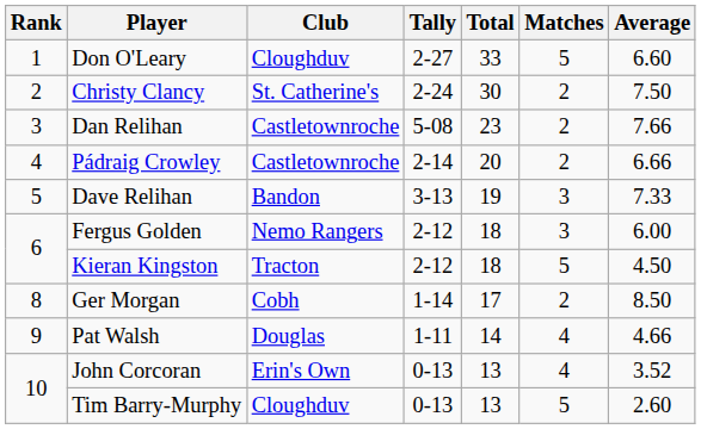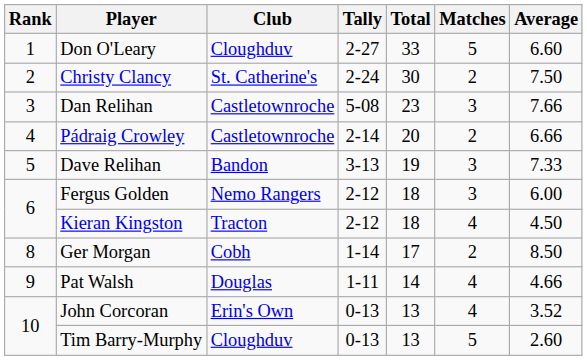 <table class="wikitable">
 <tr>
 <th>Rank</th>
 <th>Player</th>
 <th>Club</th>
 <th>Tally</th>
 <th>Total</th>
 <th>Matches</th>
 <th>Average</th>
 </tr>
 <tr>
 <td rowspan="1" style="text-align:center;">1</td>
 <td>Don O'Leary</td>
 <td><a href='#'>Cloughduv</a></td>
 <td align=center>2-27</td>
 <td align=center>33</td>
 <td align=center>5</td>
 <td align=center>6.60</td>
 </tr>
 <tr>
 <td rowspan="1" style="text-align:center;">2</td>
 <td><a href='#'>Christy Clancy</a></td>
 <td><a href='#'>St. Catherine's</a></td>
 <td align=center>2-24</td>
 <td align=center>30</td>
 <td align=center>2</td>
 <td align=center>7.50</td>
 </tr>
 <tr>
 <td rowspan="1" style="text-align:center;">3</td>
 <td>Dan Relihan</td>
 <td><a href='#'>Castletownroche</a></td>
 <td align=center>5-08</td>
 <td align=center>23</td>
-<td align=center>2</td>
+<td align=center>3</td>
 <td align=center>7.66</td>
 </tr>
 <tr>
 <td rowspan="1" style="text-align:center;">4</td>
 <td><a href='#'>Pádraig Crowley</a></td>
 <td><a href='#'>Castletownroche</a></td>
 <td align=center>2-14</td>
 <td align=center>20</td>
 <td align=center>2</td>
 <td align=center>6.66</td>
 </tr>
 <tr>
 <td rowspan="1" style="text-align:center;">5</td>
 <td>Dave Relihan</td>
 <td><a href='#'>Bandon</a></td>
 <td align=center>3-13</td>
 <td align=center>19</td>
 <td align=center>3</td>
 <td align=center>7.33</td>
 </tr>
 <tr>
 <td rowspan="2" style="text-align:center;">6</td>
 <td>Fergus Golden</td>
 <td><a href='#'>Nemo Rangers</a></td>
 <td align=center>2-12</td>
 <td align=center>18</td>
 <td align=center>3</td>
 <td align=center>6.00</td>
 </tr>
 <tr>
 <td><a href='#'>Kieran Kingston</a></td>
 <td><a href='#'>Tracton</a></td>
 <td align=center>2-12</td>
 <td align=center>18</td>
-<td align=center>5</td>
+<td align=center>4</td>
 <td align=center>4.50</td>
 </tr>
 <tr>
 <td rowspan="1" style="text-align:center;">8</td>
 <td>Ger Morgan</td>
 <td><a href='#'>Cobh</a></td>
 <td align=center>1-14</td>
 <td align=center>17</td>
 <td align=center>2</td>
 <td align=center>8.50</td>
 </tr>
 <tr>
 <td rowspan="1" style="text-align:center;">9</td>
 <td>Pat Walsh</td>
 <td><a href='#'>Douglas</a></td>
 <td align=center>1-11</td>
 <td align=center>14</td>
 <td align=center>4</td>
 <td align=center>4.66</td>
 </tr>
 <tr>
 <td rowspan="2" style="text-align:center;">10</td>
 <td>John Corcoran</td>
 <td><a href='#'>Erin's Own</a></td>
 <td align=center>0-13</td>
 <td align=center>13</td>
 <td align=center>4</td>
 <td align=center>3.52</td>
 </tr>
 <tr>
 <td>Tim Barry-Murphy</td>
 <td><a href='#'>Cloughduv</a></td>
 <td align=center>0-13</td>
 <td align=center>13</td>
 <td align=center>5</td>
 <td align=center>2.60</td>
 </tr>
 </table>
